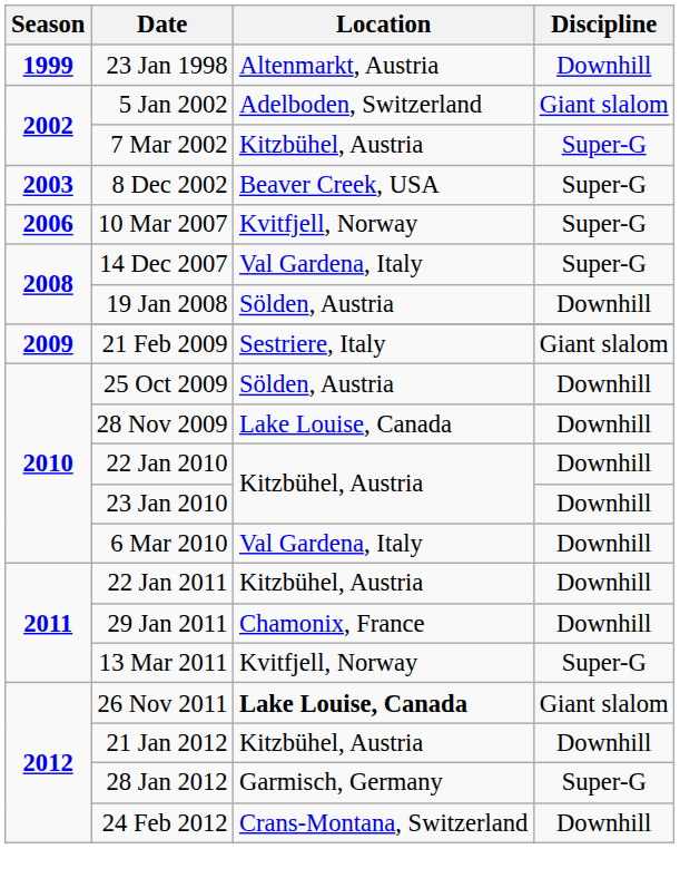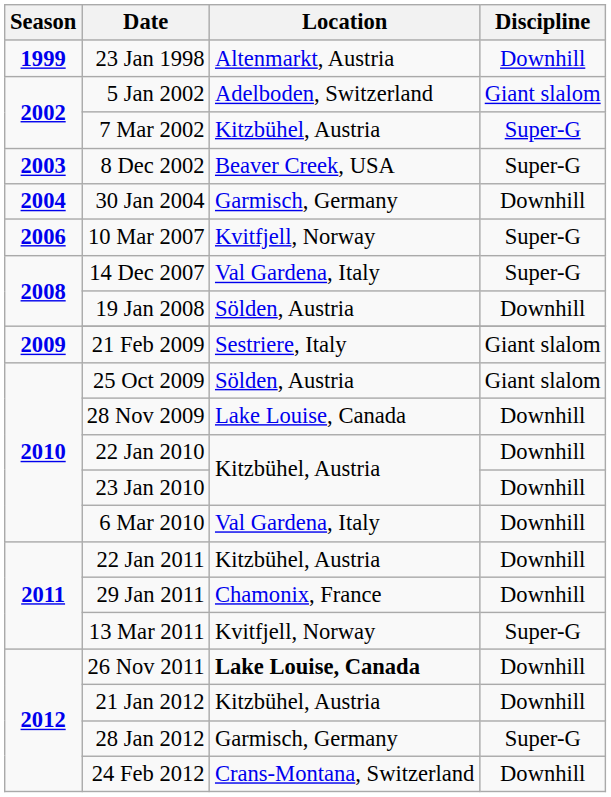 <table class="wikitable">
 <tr>
 <th>Season</th>
 <th>Date</th>
 <th>Location</th>
 <th>Discipline</th>
 </tr>
 <tr>
 <td rowspan=1 align=center><strong><a href='#'>1999</a></strong></td>
 <td align=right>23 Jan 1998</td>
 <td><a href='#'>Altenmarkt</a>, Austria</td>
 <td align=center><a href='#'>Downhill</a></td>
 </tr>
 <tr>
 <td rowspan=2 align=center><strong><a href='#'>2002</a></strong></td>
 <td align=right>5 Jan 2002</td>
 <td><a href='#'>Adelboden</a>, Switzerland</td>
 <td align=center><a href='#'>Giant slalom</a></td>
 </tr>
 <tr>
 <td align=right>7 Mar 2002</td>
 <td><a href='#'>Kitzbühel</a>, Austria</td>
 <td align=center><a href='#'>Super-G</a></td>
 </tr>
 <tr>
 <td align=center><strong><a href='#'>2003</a></strong></td>
 <td align=right>8 Dec 2002</td>
 <td><a href='#'>Beaver Creek</a>, USA</td>
 <td align=center>Super-G</td>
 </tr>
 <tr>
+<td align=center><strong><a href='#'>2004</a></strong></td>
+<td align=right>30 Jan 2004</td>
+<td><a href='#'>Garmisch</a>, Germany</td>
+<td align=center>Downhill</td>
+</tr>
+<tr>
 <td align=center><strong><a href='#'>2006</a></strong></td>
 <td align=right>10 Mar 2007</td>
 <td><a href='#'>Kvitfjell</a>, Norway</td>
 <td align=center>Super-G</td>
 </tr>
 <tr>
 <td rowspan=2 align=center><strong><a href='#'>2008</a></strong></td>
 <td align=right>14 Dec 2007</td>
 <td><a href='#'>Val Gardena</a>, Italy</td>
 <td align=center>Super-G</td>
 </tr>
 <tr>
 <td align=right>19 Jan 2008</td>
 <td><a href='#'>Sölden</a>, Austria</td>
 <td align=center>Downhill</td>
 </tr>
 <tr>
 <td rowspan=2 align=center><strong><a href='#'>2009</a></strong></td>
 </tr>
 <tr>
 <td align=right>21 Feb 2009</td>
 <td><a href='#'>Sestriere</a>, Italy</td>
 <td align=center>Giant slalom</td>
 </tr>
 <tr>
 <td rowspan=5 align=center><strong><a href='#'>2010</a></strong></td>
 <td align=right>25 Oct 2009</td>
 <td><a href='#'>Sölden</a>, Austria</td>
-<td align=center>Downhill</td>
+<td align=center>Giant slalom</td>
 </tr>
 <tr>
 <td align=right>28 Nov 2009</td>
 <td><a href='#'>Lake Louise</a>, Canada</td>
 <td align=center>Downhill</td>
 </tr>
 <tr>
 <td align=right>22 Jan 2010</td>
 <td rowspan=2>Kitzbühel, Austria</td>
 <td align=center>Downhill</td>
 </tr>
 <tr>
 <td align=right>23 Jan 2010</td>
 <td align=center>Downhill</td>
 </tr>
 <tr>
 <td align=right>6 Mar 2010</td>
 <td><a href='#'>Val Gardena</a>, Italy</td>
 <td align=center>Downhill</td>
 </tr>
 <tr>
 <td rowspan=3 align=center><strong><a href='#'>2011</a></strong></td>
 <td align=right>22 Jan 2011</td>
 <td>Kitzbühel, Austria</td>
 <td align=center>Downhill</td>
 </tr>
 <tr>
 <td align=right>29 Jan 2011</td>
 <td><a href='#'>Chamonix</a>, France</td>
 <td align=center>Downhill</td>
 </tr>
 <tr>
 <td align=right>13 Mar 2011</td>
 <td>Kvitfjell, Norway</td>
 <td align=center>Super-G</td>
 </tr>
 <tr>
 <td rowspan=4 align=center><strong><a href='#'>2012</a></strong></td>
 <td align=right>26 Nov 2011</td>
 <td><strong>Lake Louise, Canada</strong></td>
-<td align=center>Giant slalom</td>
+<td align=center>Downhill</td>
 </tr>
 <tr>
 <td align=right>21 Jan 2012</td>
 <td>Kitzbühel, Austria</td>
 <td align=center>Downhill</td>
 </tr>
 <tr>
 <td align=right>28 Jan 2012</td>
 <td>Garmisch, Germany</td>
 <td align=center>Super-G</td>
 </tr>
 <tr>
 <td align=right>24 Feb 2012</td>
 <td><a href='#'>Crans-Montana</a>, Switzerland</td>
 <td align=center>Downhill</td>
 </tr>
 </table>
